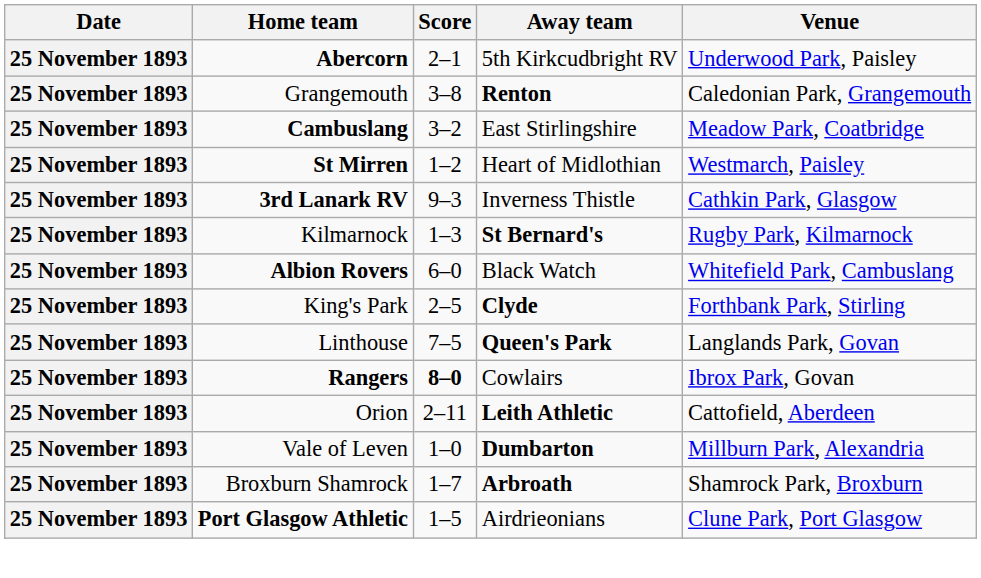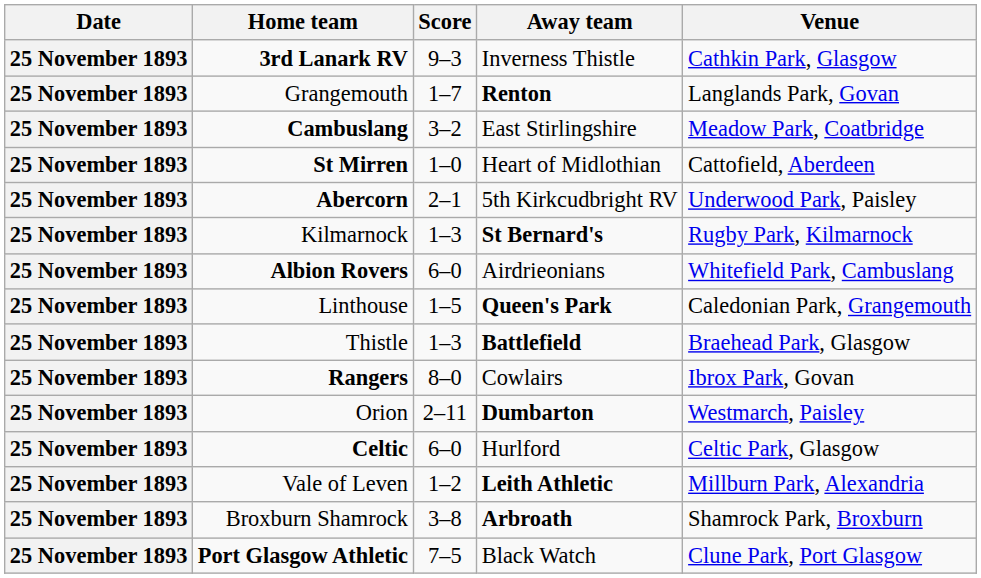 <table class="wikitable football-result-list" style="max-width: 80em; text-align: center">
 <tr>
 <th scope="col">Date</th>
 <th scope="col">Home team</th>
 <th scope="col">Score</th>
 <th scope="col">Away team</th>
 <th scope="col">Venue</th>
 </tr>
 <tr>
 <th scope="row">25 November 1893</th>
-<td align=right><strong>Abercorn</strong></td>
-<td>2–1</td>
-<td align=left>5th Kirkcudbright RV</td>
-<td align=left><a href='#'>Underwood Park</a>, Paisley</td>
+<td align=right><strong>3rd Lanark RV</strong></td>
+<td>9–3</td>
+<td align=left>Inverness Thistle</td>
+<td align=left><a href='#'>Cathkin Park</a>, <a href='#'>Glasgow</a></td>
 </tr>
 <tr>
 <th scope="row">25 November 1893</th>
 <td align=right>Grangemouth</td>
-<td>3–8</td>
+<td>1–7</td>
 <td align=left><strong>Renton</strong></td>
-<td align=left>Caledonian Park, <a href='#'>Grangemouth</a></td>
+<td align=left>Langlands Park, <a href='#'>Govan</a></td>
 </tr>
 <tr>
 <th scope="row">25 November 1893</th>
 <td align=right><strong>Cambuslang</strong></td>
 <td>3–2</td>
 <td align=left>East Stirlingshire</td>
 <td align=left><a href='#'>Meadow Park</a>, <a href='#'>Coatbridge</a></td>
 </tr>
 <tr>
 <th scope="row">25 November 1893</th>
 <td align=right><strong>St Mirren</strong></td>
-<td>1–2</td>
+<td>1–0</td>
 <td align=left>Heart of Midlothian</td>
-<td align=left><a href='#'>Westmarch</a>, <a href='#'>Paisley</a></td>
+<td align=left>Cattofield, <a href='#'>Aberdeen</a></td>
 </tr>
 <tr>
 <th scope="row">25 November 1893</th>
-<td align=right><strong>3rd Lanark RV</strong></td>
-<td>9–3</td>
-<td align=left>Inverness Thistle</td>
-<td align=left><a href='#'>Cathkin Park</a>, <a href='#'>Glasgow</a></td>
+<td align=right><strong>Abercorn</strong></td>
+<td>2–1</td>
+<td align=left>5th Kirkcudbright RV</td>
+<td align=left><a href='#'>Underwood Park</a>, Paisley</td>
 </tr>
 <tr>
 <th scope="row">25 November 1893</th>
 <td align=right>Kilmarnock</td>
 <td>1–3</td>
 <td align=left><strong>St Bernard's</strong></td>
 <td align=left><a href='#'>Rugby Park</a>, <a href='#'>Kilmarnock</a></td>
 </tr>
 <tr>
 <th scope="row">25 November 1893</th>
 <td align=right><strong>Albion Rovers</strong></td>
 <td>6–0</td>
-<td align=left>Black Watch</td>
+<td align=left>Airdrieonians</td>
 <td align=left><a href='#'>Whitefield Park</a>, <a href='#'>Cambuslang</a></td>
 </tr>
 <tr>
 <th scope="row">25 November 1893</th>
-<td align=right>King's Park</td>
-<td>2–5</td>
-<td align=left><strong>Clyde</strong></td>
-<td align=left><a href='#'>Forthbank Park</a>, <a href='#'>Stirling</a></td>
+<td align=right>Linthouse</td>
+<td>1–5</td>
+<td align=left><strong>Queen's Park</strong></td>
+<td align=left>Caledonian Park, <a href='#'>Grangemouth</a></td>
 </tr>
 <tr>
 <th scope="row">25 November 1893</th>
-<td align=right>Linthouse</td>
-<td>7–5</td>
-<td align=left><strong>Queen's Park</strong></td>
-<td align=left>Langlands Park, <a href='#'>Govan</a></td>
+<td align=right>Thistle</td>
+<td>1–3</td>
+<td align=left><strong>Battlefield</strong></td>
+<td align=left><a href='#'>Braehead Park</a>, Glasgow</td>
 </tr>
 <tr>
 <th scope="row">25 November 1893</th>
 <td align=right><strong>Rangers</strong></td>
-<td><strong>8–0</strong></td>
+<td>8–0</td>
 <td align=left>Cowlairs</td>
 <td align=left><a href='#'>Ibrox Park</a>, Govan</td>
 </tr>
 <tr>
 <th scope="row">25 November 1893</th>
 <td align=right>Orion</td>
 <td>2–11</td>
-<td align=left><strong>Leith Athletic</strong></td>
-<td align=left>Cattofield, <a href='#'>Aberdeen</a></td>
+<td align=left><strong>Dumbarton</strong></td>
+<td align=left><a href='#'>Westmarch</a>, <a href='#'>Paisley</a></td>
+</tr>
+<tr>
+<th scope="row">25 November 1893</th>
+<td align=right><strong>Celtic</strong></td>
+<td>6–0</td>
+<td align=left>Hurlford</td>
+<td align=left><a href='#'>Celtic Park</a>, Glasgow</td>
 </tr>
 <tr>
 <th scope="row">25 November 1893</th>
 <td align=right>Vale of Leven</td>
-<td>1–0</td>
-<td align=left><strong>Dumbarton</strong></td>
+<td>1–2</td>
+<td align=left><strong>Leith Athletic</strong></td>
 <td align=left><a href='#'>Millburn Park</a>, <a href='#'>Alexandria</a></td>
 </tr>
 <tr>
 <th scope="row">25 November 1893</th>
 <td align=right>Broxburn Shamrock</td>
-<td>1–7</td>
+<td>3–8</td>
 <td align=left><strong>Arbroath</strong></td>
 <td align=left>Shamrock Park, <a href='#'>Broxburn</a></td>
 </tr>
 <tr>
 <th scope="row">25 November 1893</th>
 <td align=right><strong>Port Glasgow Athletic</strong></td>
-<td>1–5</td>
-<td align=left>Airdrieonians</td>
+<td>7–5</td>
+<td align=left>Black Watch</td>
 <td align=left><a href='#'>Clune Park</a>, <a href='#'>Port Glasgow</a></td>
 </tr>
 </table>
